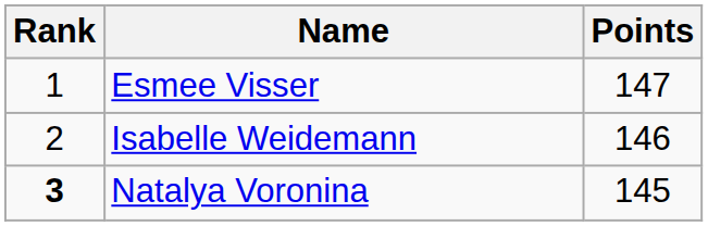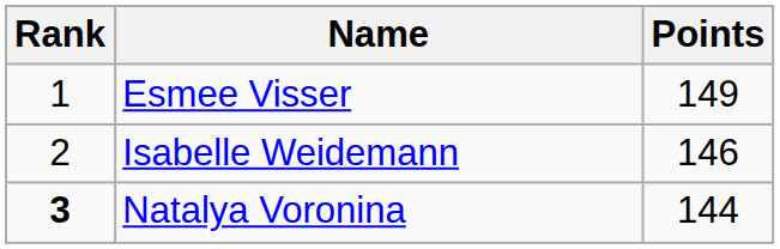 <table class="wikitable" border="1" style="text-align:center">
 <tr>
 <th width=30>Rank</th>
 <th width=220>Name</th>
 <th width=25>Points</th>
 </tr>
 <tr>
 <td>1</td>
 <td align="left"> <a href='#'>Esmee Visser</a></td>
-<td>147</td>
+<td>149</td>
 </tr>
 <tr>
 <td>2</td>
 <td align="left"> <a href='#'>Isabelle Weidemann</a></td>
 <td>146</td>
 </tr>
 <tr>
 <td><strong>3</strong></td>
 <td align="left"> <a href='#'>Natalya Voronina</a></td>
-<td>145</td>
+<td>144</td>
 </tr>
 </table>
